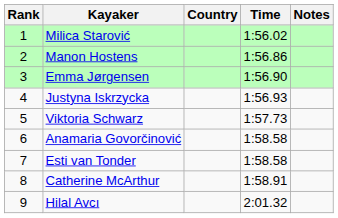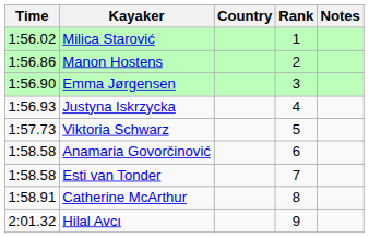 <table class="wikitable" style="text-align:center">
 <tr>
-<th>Rank</th>
+<th>Time</th>
 <th>Kayaker</th>
 <th>Country</th>
-<th>Time</th>
+<th>Rank</th>
 <th>Notes</th>
 </tr>
 <tr bgcolor=bbffbb>
-<td>1</td>
+<td>1:56.02</td>
 <td align="left"><a href='#'>Milica Starović</a></td>
 <td align="left"></td>
-<td>1:56.02</td>
+<td>1</td>
 <td></td>
 </tr>
 <tr bgcolor=bbffbb>
-<td>2</td>
+<td>1:56.86</td>
 <td align="left"><a href='#'>Manon Hostens</a></td>
 <td align="left"></td>
-<td>1:56.86</td>
+<td>2</td>
 <td></td>
 </tr>
 <tr bgcolor=bbffbb>
-<td>3</td>
+<td>1:56.90</td>
 <td align="left"><a href='#'>Emma Jørgensen</a></td>
 <td align="left"></td>
-<td>1:56.90</td>
+<td>3</td>
 <td></td>
 </tr>
 <tr>
-<td>4</td>
+<td>1:56.93</td>
 <td align="left"><a href='#'>Justyna Iskrzycka</a></td>
 <td align="left"></td>
-<td>1:56.93</td>
+<td>4</td>
 <td></td>
 </tr>
 <tr>
-<td>5</td>
+<td>1:57.73</td>
 <td align="left"><a href='#'>Viktoria Schwarz</a></td>
 <td align="left"></td>
-<td>1:57.73</td>
+<td>5</td>
 <td></td>
 </tr>
 <tr>
-<td>6</td>
+<td>1:58.58</td>
 <td align="left"><a href='#'>Anamaria Govorčinović</a></td>
 <td align="left"></td>
-<td>1:58.58</td>
+<td>6</td>
 <td></td>
 </tr>
 <tr>
-<td>7</td>
+<td>1:58.58</td>
 <td align="left"><a href='#'>Esti van Tonder</a></td>
 <td align="left"></td>
-<td>1:58.58</td>
+<td>7</td>
 <td></td>
 </tr>
 <tr>
-<td>8</td>
+<td>1:58.91</td>
 <td align="left"><a href='#'>Catherine McArthur</a></td>
 <td align="left"></td>
-<td>1:58.91</td>
+<td>8</td>
 <td></td>
 </tr>
 <tr>
-<td>9</td>
+<td>2:01.32</td>
 <td align="left"><a href='#'>Hilal Avcı</a></td>
 <td align="left"></td>
-<td>2:01.32</td>
+<td>9</td>
 <td></td>
 </tr>
 </table>
